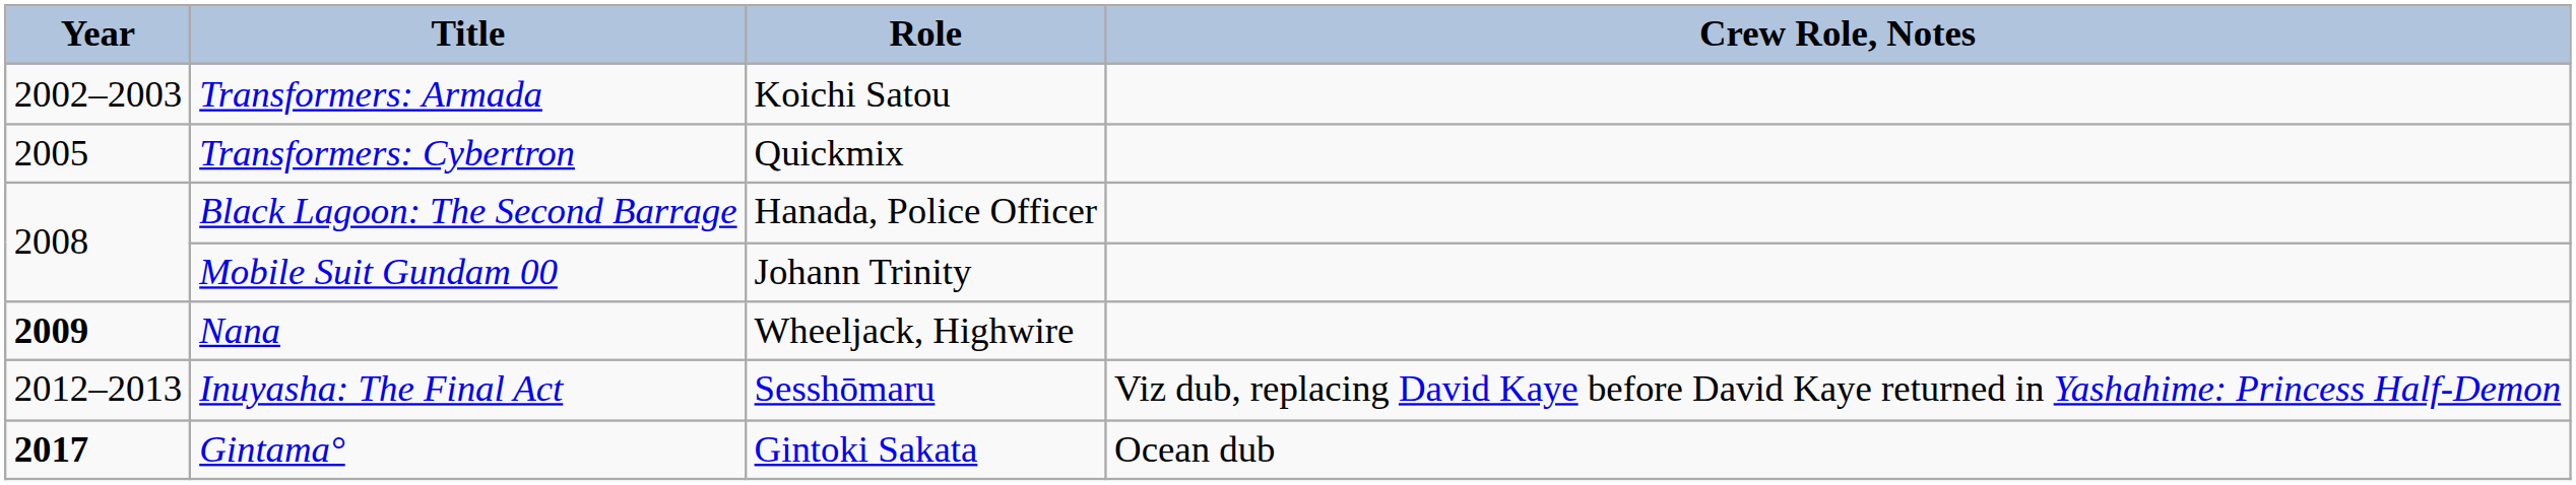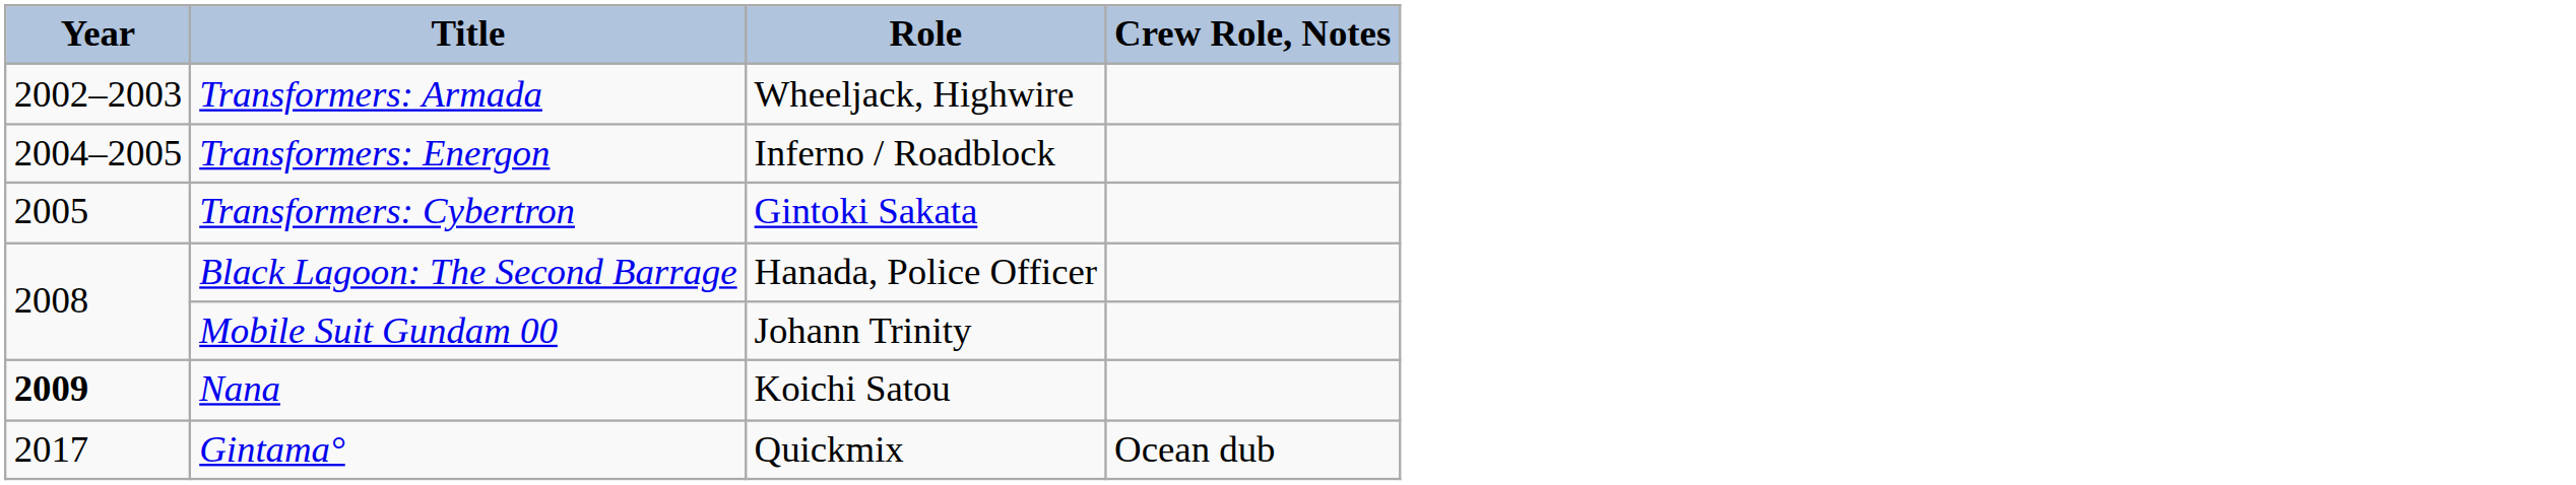 <table class="wikitable sortable">
 <tr>
 <th style="background:#b0c4de;">Year</th>
 <th style="background:#b0c4de;">Title</th>
 <th style="background:#b0c4de;">Role</th>
 <th style="background:#b0c4de;">Crew Role, Notes</th>
 </tr>
 <tr>
 <td>2002–2003</td>
 <td><em><a href='#'>Transformers: Armada</a></em></td>
-<td>Koichi Satou</td>
+<td>Wheeljack, Highwire</td>
+<td></td>
+</tr>
+<tr>
+<td>2004–2005</td>
+<td><em><a href='#'>Transformers: Energon</a></em></td>
+<td>Inferno / Roadblock</td>
 <td></td>
 </tr>
 <tr>
 <td>2005</td>
 <td><em><a href='#'>Transformers: Cybertron</a></em></td>
-<td>Quickmix</td>
+<td><a href='#'>Gintoki Sakata</a></td>
 <td></td>
 </tr>
 <tr>
 <td rowspan="2">2008</td>
 <td><em><a href='#'>Black Lagoon: The Second Barrage</a></em></td>
 <td>Hanada, Police Officer</td>
 <td></td>
 </tr>
 <tr>
 <td><em><a href='#'>Mobile Suit Gundam 00</a></em></td>
 <td>Johann Trinity</td>
 <td></td>
 </tr>
 <tr>
 <td><strong>2009</strong></td>
 <td><em><a href='#'>Nana</a></em></td>
-<td>Wheeljack, Highwire</td>
+<td>Koichi Satou</td>
 <td></td>
 </tr>
 <tr>
-<td>2012–2013</td>
-<td><em><a href='#'>Inuyasha: The Final Act</a></em></td>
-<td><a href='#'>Sesshōmaru</a></td>
-<td>Viz dub, replacing <a href='#'>David Kaye</a> before David Kaye returned in <em><a href='#'>Yashahime: Princess Half-Demon</a></em></td>
-</tr>
-<tr>
-<td><strong>2017</strong></td>
+<td>2017</td>
 <td><em><a href='#'>Gintama°</a></em></td>
-<td><a href='#'>Gintoki Sakata</a></td>
+<td>Quickmix</td>
 <td>Ocean dub</td>
 </tr>
 </table>
